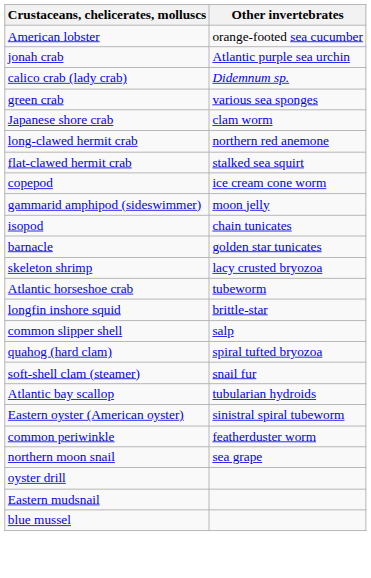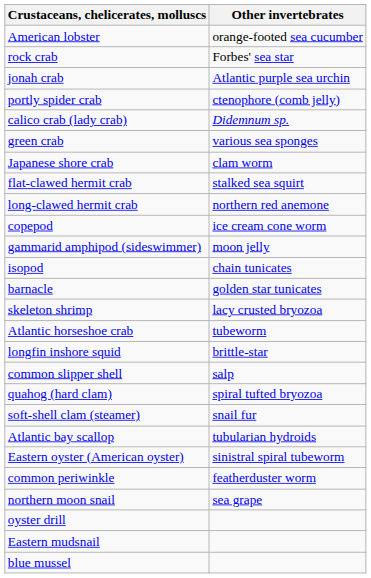 <table class="wikitable" style="margin:1em auto;">
 <tr>
 <th>Crustaceans, chelicerates, molluscs</th>
 <th>Other invertebrates</th>
 </tr>
 <tr>
 <td><a href='#'>American lobster</a></td>
 <td>orange-footed <a href='#'>sea cucumber</a></td>
 </tr>
 <tr>
+<td><a href='#'>rock crab</a></td>
+<td>Forbes' <a href='#'>sea star</a></td>
+</tr>
+<tr>
 <td><a href='#'>jonah crab</a></td>
 <td><a href='#'>Atlantic purple sea urchin</a></td>
+</tr>
+<tr>
+<td><a href='#'>portly spider crab</a></td>
+<td><a href='#'>ctenophore (comb jelly)</a></td>
 </tr>
 <tr>
 <td><a href='#'>calico crab (lady crab)</a></td>
 <td><a href='#'><em>Didemnum sp.</em></a></td>
 </tr>
 <tr>
 <td><a href='#'>green crab</a></td>
 <td><a href='#'>various sea sponges</a></td>
 </tr>
 <tr>
 <td><a href='#'>Japanese shore crab</a></td>
 <td><a href='#'>clam worm</a></td>
 </tr>
 <tr>
+<td><a href='#'>flat-clawed hermit crab</a></td>
+<td><a href='#'>stalked sea squirt</a></td>
+</tr>
+<tr>
 <td><a href='#'>long-clawed hermit crab</a></td>
 <td><a href='#'>northern red anemone</a></td>
-</tr>
-<tr>
-<td><a href='#'>flat-clawed hermit crab</a></td>
-<td><a href='#'>stalked sea squirt</a></td>
 </tr>
 <tr>
 <td><a href='#'>copepod</a></td>
 <td><a href='#'>ice cream cone worm</a></td>
 </tr>
 <tr>
 <td><a href='#'>gammarid amphipod (sideswimmer)</a></td>
 <td><a href='#'>moon jelly</a></td>
 </tr>
 <tr>
 <td><a href='#'>isopod</a></td>
 <td><a href='#'>chain tunicates</a></td>
 </tr>
 <tr>
 <td><a href='#'>barnacle</a></td>
 <td><a href='#'>golden star tunicates</a></td>
 </tr>
 <tr>
 <td><a href='#'>skeleton shrimp</a></td>
 <td><a href='#'>lacy crusted bryozoa</a></td>
 </tr>
 <tr>
 <td><a href='#'>Atlantic horseshoe crab</a></td>
 <td><a href='#'>tubeworm</a></td>
 </tr>
 <tr>
 <td><a href='#'>longfin inshore squid</a></td>
 <td><a href='#'>brittle-star</a></td>
 </tr>
 <tr>
 <td><a href='#'>common slipper shell</a></td>
 <td><a href='#'>salp</a></td>
 </tr>
 <tr>
 <td><a href='#'>quahog (hard clam)</a></td>
 <td><a href='#'>spiral tufted bryozoa</a></td>
 </tr>
 <tr>
 <td><a href='#'>soft-shell clam (steamer)</a></td>
 <td><a href='#'>snail fur</a></td>
 </tr>
 <tr>
 <td><a href='#'>Atlantic bay scallop</a></td>
 <td><a href='#'>tubularian hydroids</a></td>
 </tr>
 <tr>
 <td><a href='#'>Eastern oyster (American oyster)</a></td>
 <td><a href='#'>sinistral spiral tubeworm</a></td>
 </tr>
 <tr>
 <td><a href='#'>common periwinkle</a></td>
 <td><a href='#'>featherduster worm</a></td>
 </tr>
 <tr>
 <td><a href='#'>northern moon snail</a></td>
 <td><a href='#'>sea grape</a></td>
 </tr>
 <tr>
 <td><a href='#'>oyster drill</a></td>
 <td></td>
 </tr>
 <tr>
 <td><a href='#'>Eastern mudsnail</a></td>
 <td></td>
 </tr>
 <tr>
 <td><a href='#'>blue mussel</a></td>
 <td></td>
 </tr>
 </table>
